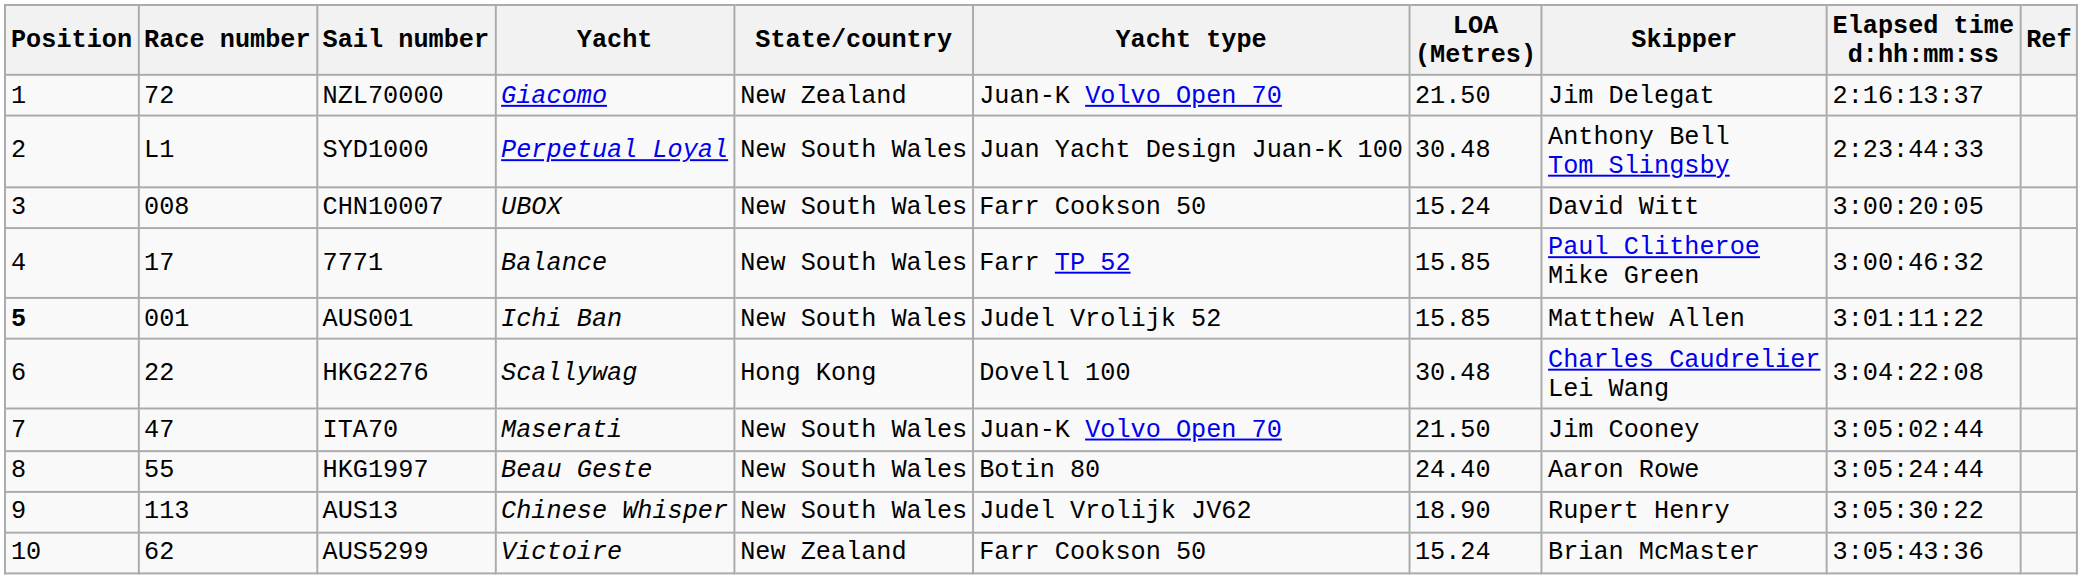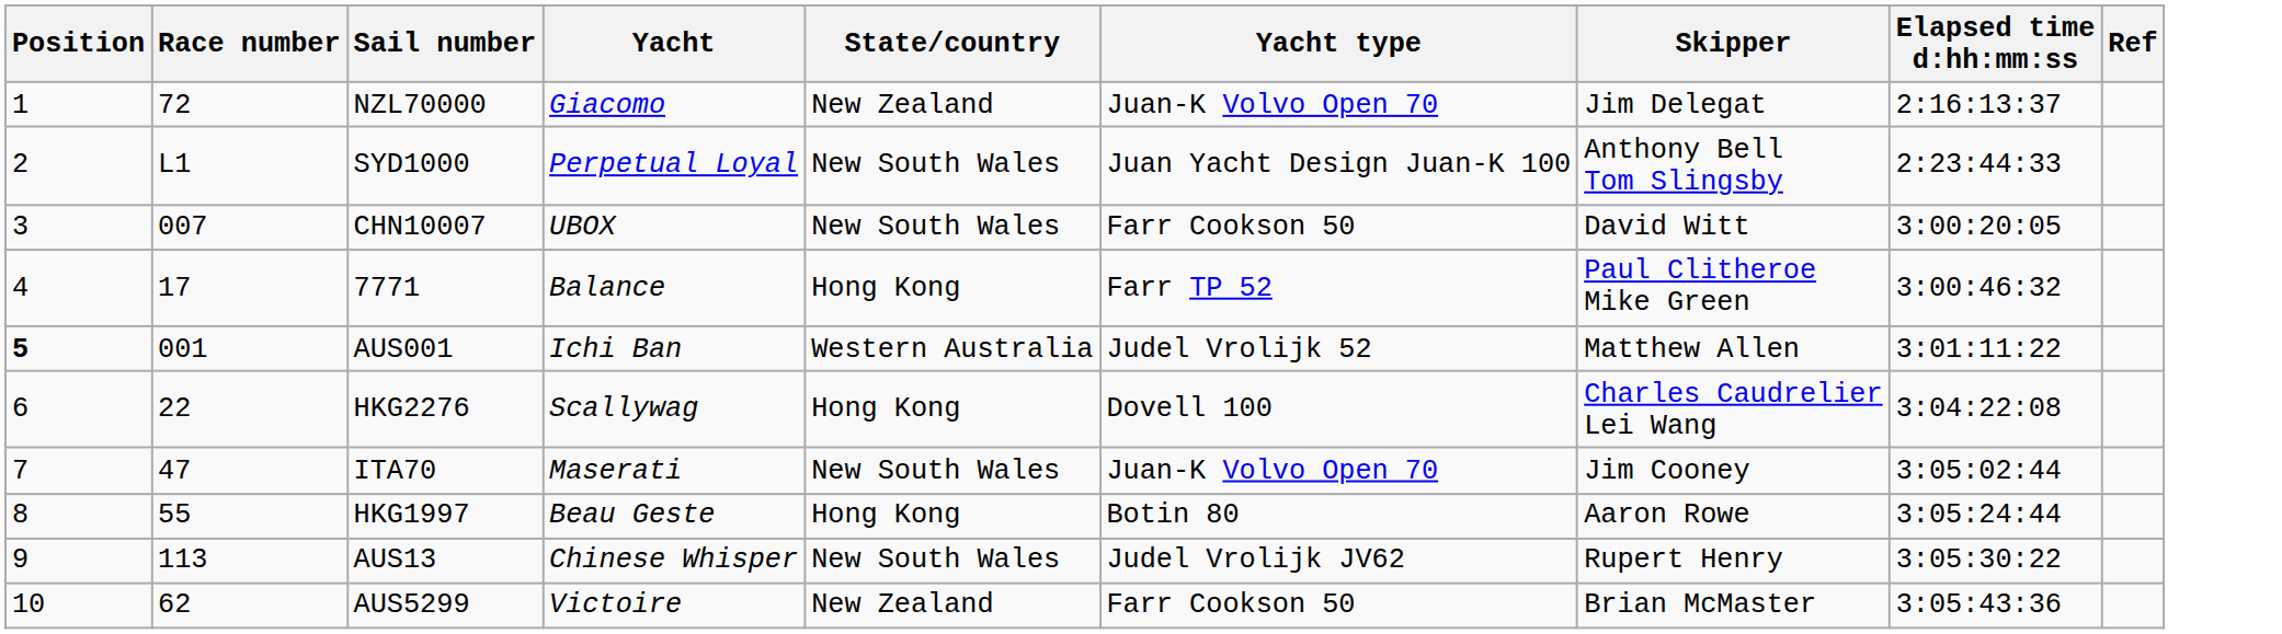 <table class="wikitable">
 <tr>
 <th>Position</th>
 <th>Race number</th>
 <th>Sail number</th>
 <th>Yacht</th>
 <th>State/country</th>
 <th>Yacht type</th>
-<th>LOA <br>(Metres)</th>
 <th>Skipper</th>
 <th>Elapsed time <br>d:hh:mm:ss</th>
 <th>Ref</th>
 </tr>
 <tr>
 <td>1</td>
 <td>72</td>
 <td>NZL70000</td>
 <td><em><a href='#'>Giacomo</a></em></td>
 <td> New Zealand</td>
 <td>Juan-K <a href='#'>Volvo Open 70</a></td>
-<td>21.50</td>
 <td>Jim Delegat</td>
 <td>2:16:13:37</td>
 <td></td>
 </tr>
 <tr>
 <td>2</td>
 <td>L1</td>
 <td>SYD1000</td>
 <td><em><a href='#'>Perpetual Loyal</a></em></td>
 <td> New South Wales</td>
 <td>Juan Yacht Design Juan-K 100</td>
-<td>30.48</td>
 <td>Anthony Bell <br> <a href='#'>Tom Slingsby</a></td>
 <td>2:23:44:33</td>
 <td></td>
 </tr>
 <tr>
 <td>3</td>
-<td>008</td>
+<td>007</td>
 <td>CHN10007</td>
 <td><em>UBOX</em></td>
 <td> New South Wales</td>
 <td>Farr Cookson 50</td>
-<td>15.24</td>
 <td>David Witt</td>
 <td>3:00:20:05</td>
 <td></td>
 </tr>
 <tr>
 <td>4</td>
 <td>17</td>
 <td>7771</td>
 <td><em>Balance</em></td>
-<td> New South Wales</td>
+<td> Hong Kong</td>
 <td>Farr <a href='#'>TP 52</a></td>
-<td>15.85</td>
 <td><a href='#'>Paul Clitheroe</a> <br> Mike Green</td>
 <td>3:00:46:32</td>
 <td></td>
 </tr>
 <tr>
 <td><strong>5</strong></td>
 <td>001</td>
 <td>AUS001</td>
 <td><em>Ichi Ban</em></td>
-<td> New South Wales</td>
+<td> Western Australia</td>
 <td>Judel Vrolijk 52</td>
-<td>15.85</td>
 <td>Matthew Allen</td>
 <td>3:01:11:22</td>
 <td></td>
 </tr>
 <tr>
 <td>6</td>
 <td>22</td>
 <td>HKG2276</td>
 <td><em>Scallywag</em></td>
 <td> Hong Kong</td>
 <td>Dovell 100</td>
-<td>30.48</td>
 <td><a href='#'>Charles Caudrelier</a> <br> Lei Wang</td>
 <td>3:04:22:08</td>
 <td></td>
 </tr>
 <tr>
 <td>7</td>
 <td>47</td>
 <td>ITA70</td>
 <td><em>Maserati</em></td>
 <td> New South Wales</td>
 <td>Juan-K <a href='#'>Volvo Open 70</a></td>
-<td>21.50</td>
 <td>Jim Cooney</td>
 <td>3:05:02:44</td>
 <td></td>
 </tr>
 <tr>
 <td>8</td>
 <td>55</td>
 <td>HKG1997</td>
 <td><em>Beau Geste</em></td>
-<td> New South Wales</td>
+<td> Hong Kong</td>
 <td>Botin 80</td>
-<td>24.40</td>
 <td>Aaron Rowe</td>
 <td>3:05:24:44</td>
 <td></td>
 </tr>
 <tr>
 <td>9</td>
 <td>113</td>
 <td>AUS13</td>
 <td><em>Chinese Whisper</em></td>
 <td> New South Wales</td>
 <td>Judel Vrolijk JV62</td>
-<td>18.90</td>
 <td>Rupert Henry</td>
 <td>3:05:30:22</td>
 <td></td>
 </tr>
 <tr>
 <td>10</td>
 <td>62</td>
 <td>AUS5299</td>
 <td><em>Victoire</em></td>
 <td> New Zealand</td>
 <td>Farr Cookson 50</td>
-<td>15.24</td>
 <td>Brian McMaster</td>
 <td>3:05:43:36</td>
 <td></td>
 </tr>
 </table>
